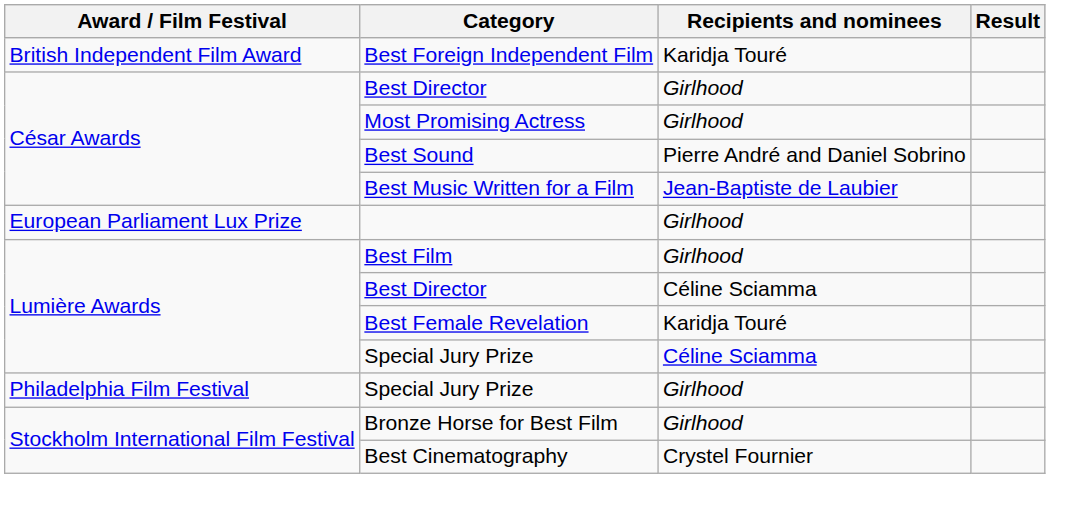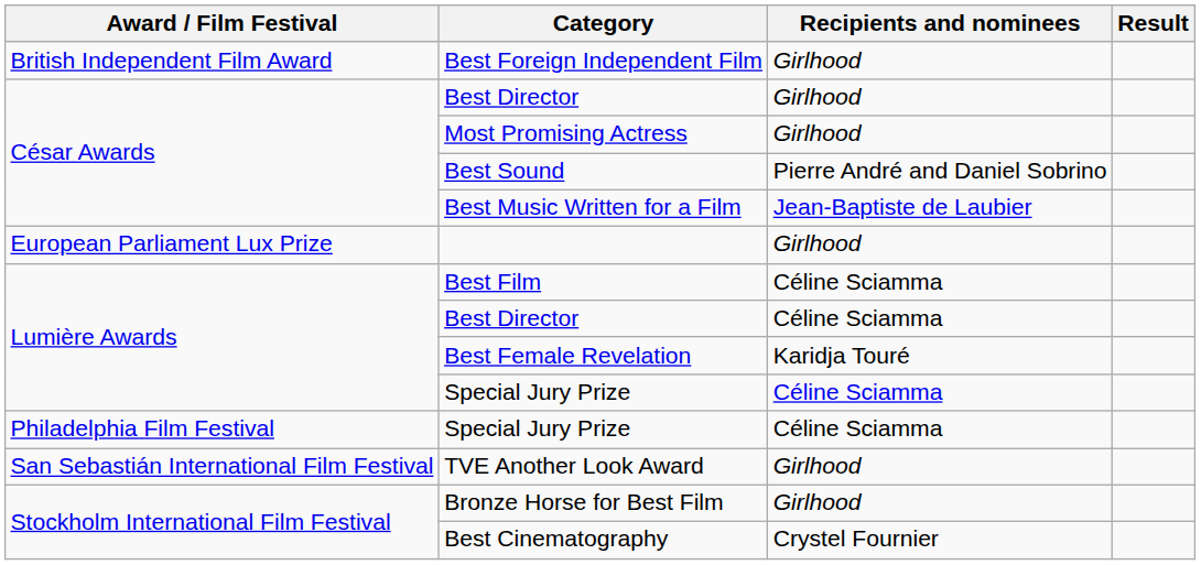 <table class="wikitable plainrowheaders sortable">
 <tr style="background:#ccc; text-align:center;">
 <th scope="col">Award / Film Festival</th>
 <th scope="col">Category</th>
 <th scope="col">Recipients and nominees</th>
 <th scope="col">Result</th>
 </tr>
 <tr>
 <td><a href='#'>British Independent Film Award</a></td>
 <td><a href='#'>Best Foreign Independent Film</a></td>
-<td>Karidja Touré</td>
+<td><em>Girlhood</em></td>
 <td></td>
 </tr>
 <tr>
 <td rowspan="4"><a href='#'>César Awards</a></td>
 <td><a href='#'>Best Director</a></td>
 <td><em>Girlhood</em></td>
 <td></td>
 </tr>
 <tr>
 <td><a href='#'>Most Promising Actress</a></td>
 <td><em>Girlhood</em></td>
 <td></td>
 </tr>
 <tr>
 <td><a href='#'>Best Sound</a></td>
 <td>Pierre André and Daniel Sobrino</td>
 <td></td>
 </tr>
 <tr>
 <td><a href='#'>Best Music Written for a Film</a></td>
 <td><a href='#'>Jean-Baptiste de Laubier</a></td>
 <td></td>
 </tr>
 <tr>
 <td><a href='#'>European Parliament Lux Prize</a></td>
 <td></td>
 <td><em>Girlhood</em></td>
 <td></td>
 </tr>
 <tr>
 <td rowspan="4"><a href='#'>Lumière Awards</a></td>
 <td><a href='#'>Best Film</a></td>
-<td><em>Girlhood</em></td>
+<td>Céline Sciamma</td>
 <td></td>
 </tr>
 <tr>
 <td><a href='#'>Best Director</a></td>
 <td>Céline Sciamma</td>
 <td></td>
 </tr>
 <tr>
 <td><a href='#'>Best Female Revelation</a></td>
 <td>Karidja Touré</td>
 <td></td>
 </tr>
 <tr>
 <td>Special Jury Prize</td>
 <td><a href='#'>Céline Sciamma</a></td>
 <td></td>
 </tr>
 <tr>
 <td><a href='#'>Philadelphia Film Festival</a></td>
 <td>Special Jury Prize</td>
+<td>Céline Sciamma</td>
+<td></td>
+</tr>
+<tr>
+<td><a href='#'>San Sebastián International Film Festival</a></td>
+<td>TVE Another Look Award</td>
 <td><em>Girlhood</em></td>
 <td></td>
 </tr>
 <tr>
 <td rowspan=2><a href='#'>Stockholm International Film Festival</a></td>
 <td>Bronze Horse for Best Film</td>
 <td><em>Girlhood</em></td>
 <td></td>
 </tr>
 <tr>
 <td>Best Cinematography</td>
 <td>Crystel Fournier</td>
 <td></td>
 </tr>
 </table>
